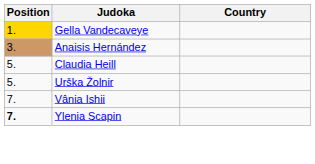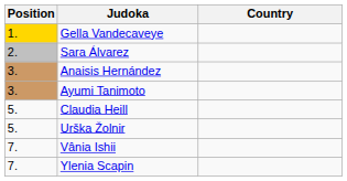 <table class=wikitable>
 <tr>
 <th width=10>Position</th>
 <th width=180>Judoka</th>
 <th width=185>Country</th>
 </tr>
 <tr>
 <td bgcolor=gold>1.</td>
 <td><a href='#'>Gella Vandecaveye</a></td>
 <td></td>
 </tr>
 <tr>
+<td bgcolor=silver>2.</td>
+<td><a href='#'>Sara Álvarez</a></td>
+<td></td>
+</tr>
+<tr>
 <td bgcolor=CC9966>3.</td>
 <td><a href='#'>Anaisis Hernández</a></td>
+<td></td>
+</tr>
+<tr>
+<td bgcolor=CC9966>3.</td>
+<td><a href='#'>Ayumi Tanimoto</a></td>
 <td></td>
 </tr>
 <tr>
 <td>5.</td>
 <td><a href='#'>Claudia Heill</a></td>
 <td></td>
 </tr>
 <tr>
 <td>5.</td>
 <td><a href='#'>Urška Žolnir</a></td>
 <td></td>
 </tr>
 <tr>
 <td>7.</td>
 <td><a href='#'>Vânia Ishii</a></td>
 <td></td>
 </tr>
 <tr>
-<td><strong>7.</strong></td>
+<td>7.</td>
 <td><a href='#'>Ylenia Scapin</a></td>
 <td></td>
 </tr>
 </table>
